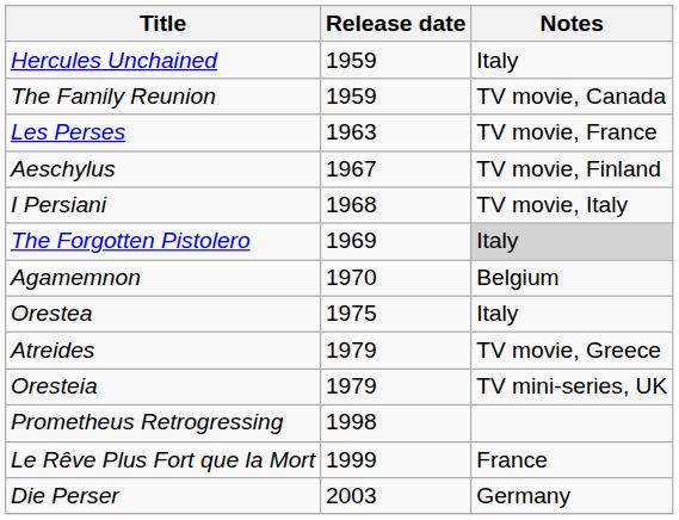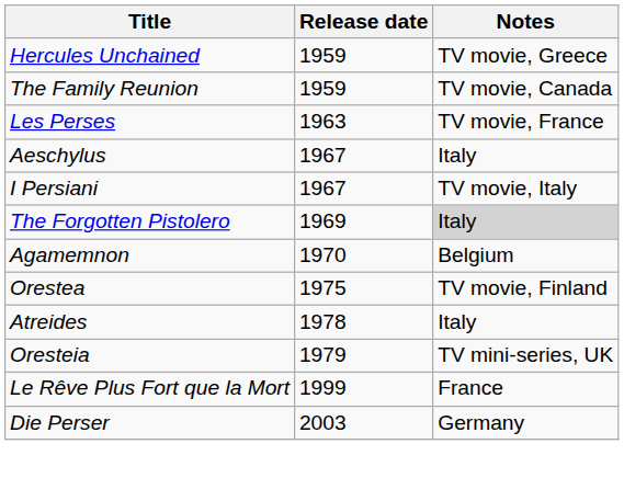 <table class="wikitable sortable">
 <tr>
 <th scope="col">Title</th>
 <th scope="col">Release date</th>
 <th scope="col" class="unsortable">Notes</th>
 </tr>
 <tr>
 <td><em><a href='#'>Hercules Unchained</a></em></td>
 <td>1959</td>
-<td>Italy</td>
+<td>TV movie, Greece</td>
 </tr>
 <tr>
 <td><em>The Family Reunion</em></td>
 <td>1959</td>
 <td>TV movie, Canada</td>
 </tr>
 <tr>
 <td><em><a href='#'> Les Perses</a></em></td>
 <td>1963</td>
 <td>TV movie, France</td>
 </tr>
 <tr>
 <td><em>Aeschylus</em></td>
 <td>1967</td>
-<td>TV movie, Finland</td>
+<td>Italy</td>
 </tr>
 <tr>
 <td><em>I Persiani</em></td>
-<td>1968</td>
+<td>1967</td>
 <td>TV movie, Italy</td>
 </tr>
 <tr>
 <td><em><a href='#'>The Forgotten Pistolero</a></em></td>
 <td>1969</td>
 <td style="background: lightgrey;">Italy</td>
 </tr>
 <tr>
 <td><em>Agamemnon</em></td>
 <td>1970</td>
 <td>Belgium</td>
 </tr>
 <tr>
 <td><em>Orestea</em></td>
 <td>1975</td>
-<td>Italy</td>
+<td>TV movie, Finland</td>
 </tr>
 <tr>
 <td><em>Atreides</em></td>
-<td>1979</td>
-<td>TV movie, Greece</td>
+<td>1978</td>
+<td>Italy</td>
 </tr>
 <tr>
 <td><em>Oresteia</em></td>
 <td>1979</td>
 <td>TV mini-series, UK</td>
-</tr>
-<tr>
-<td><em>Prometheus Retrogressing</em></td>
-<td>1998</td>
-<td></td>
 </tr>
 <tr>
 <td><em>Le Rêve Plus Fort que la Mort</em></td>
 <td>1999</td>
 <td>France</td>
 </tr>
 <tr>
 <td><em>Die Perser</em></td>
 <td>2003</td>
 <td>Germany</td>
 </tr>
 <tr>
 </tr>
 </table>
